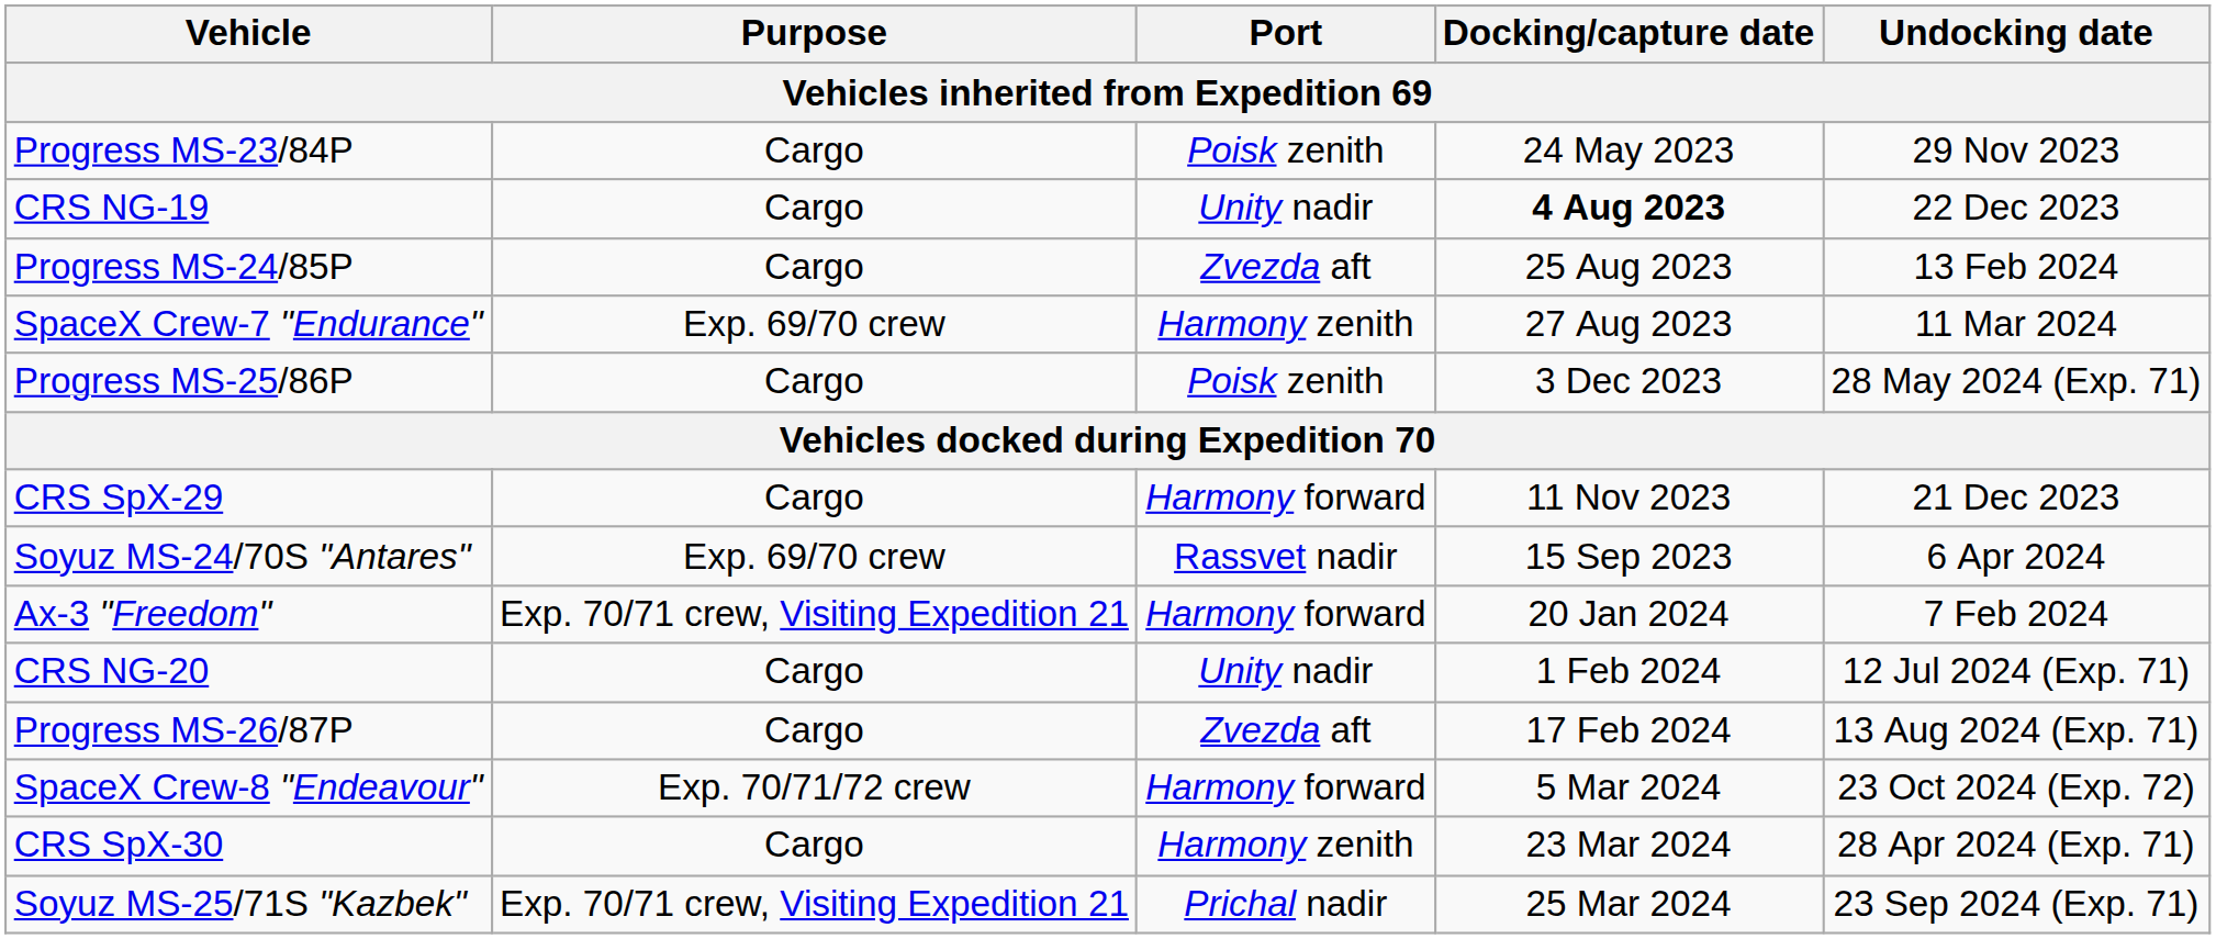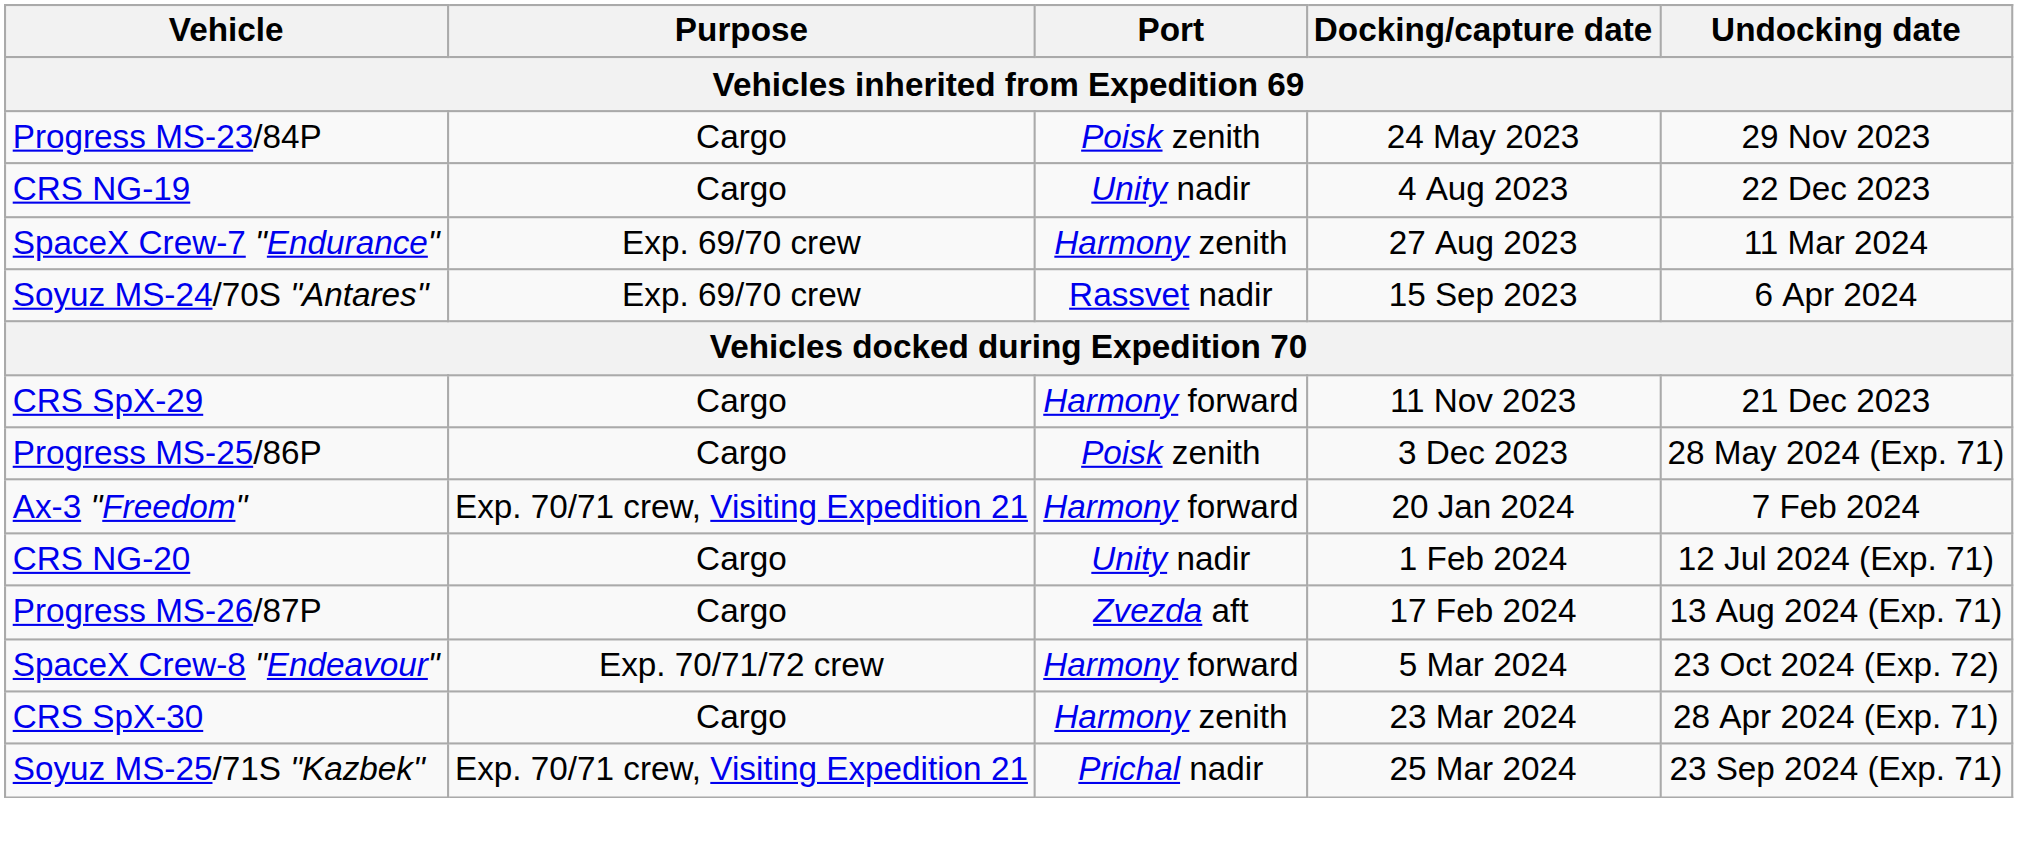 <table class="wikitable" style="text-align:center">
 <tr>
 <th>Vehicle</th>
 <th>Purpose</th>
 <th>Port</th>
 <th>Docking/capture date</th>
 <th>Undocking date</th>
 </tr>
 <tr>
 <th colspan="5">Vehicles inherited from Expedition 69</th>
 </tr>
 <tr>
 <td style="text-align:left"> <a href='#'>Progress MS-23</a>/84P</td>
 <td>Cargo</td>
 <td><a href='#'><em>Poisk</em></a> zenith</td>
 <td>24 May 2023</td>
 <td>29 Nov 2023</td>
 </tr>
 <tr>
 <td style="text-align:left"> <a href='#'>CRS NG-19</a></td>
 <td>Cargo</td>
 <td><a href='#'><em>Unity</em></a> nadir</td>
-<td><strong>4 Aug 2023</strong></td>
+<td>4 Aug 2023</td>
 <td>22 Dec 2023</td>
-</tr>
-<tr>
-<td style="text-align:left"> <a href='#'>Progress MS-24</a>/85P</td>
-<td>Cargo</td>
-<td><a href='#'><em>Zvezda</em></a> aft</td>
-<td>25 Aug 2023</td>
-<td>13 Feb 2024</td>
 </tr>
 <tr>
 <td style="text-align:left"> <a href='#'>SpaceX Crew-7</a> <em>"<a href='#'>Endurance</a>"</em></td>
 <td>Exp. 69/70 crew</td>
 <td><a href='#'><em>Harmony</em></a> zenith</td>
 <td>27 Aug 2023</td>
 <td>11 Mar 2024</td>
 </tr>
 <tr>
-<td style="text-align:left"> <a href='#'>Progress MS-25</a>/86P</td>
-<td>Cargo</td>
-<td><a href='#'><em>Poisk</em></a> zenith</td>
-<td>3 Dec 2023</td>
-<td>28 May 2024 (Exp. 71)</td>
+<td style="text-align:left"> <a href='#'>Soyuz MS-24</a>/70S <em>"Antares"</em></td>
+<td>Exp. 69/70 crew</td>
+<td><a href='#'>Rassvet</a> nadir</td>
+<td>15 Sep 2023</td>
+<td>6 Apr 2024</td>
 </tr>
 <tr>
 <th colspan="5">Vehicles docked during Expedition 70</th>
 </tr>
 <tr>
 <td style="text-align:left"> <a href='#'>CRS SpX-29</a></td>
 <td>Cargo</td>
 <td><a href='#'><em>Harmony</em></a> forward</td>
 <td>11 Nov 2023</td>
 <td>21 Dec 2023</td>
 </tr>
 <tr>
-<td style="text-align:left"> <a href='#'>Soyuz MS-24</a>/70S <em>"Antares"</em></td>
-<td>Exp. 69/70 crew</td>
-<td><a href='#'>Rassvet</a> nadir</td>
-<td>15 Sep 2023</td>
-<td>6 Apr 2024</td>
+<td style="text-align:left"> <a href='#'>Progress MS-25</a>/86P</td>
+<td>Cargo</td>
+<td><a href='#'><em>Poisk</em></a> zenith</td>
+<td>3 Dec 2023</td>
+<td>28 May 2024 (Exp. 71)</td>
 </tr>
 <tr>
 <td style="text-align:left"> <a href='#'>Ax-3</a> <em>"<a href='#'>Freedom</a>"</em></td>
 <td>Exp. 70/71 crew, <a href='#'>Visiting Expedition 21</a></td>
 <td><a href='#'><em>Harmony</em></a> forward</td>
 <td>20 Jan 2024</td>
 <td>7 Feb 2024</td>
 </tr>
 <tr>
 <td style="text-align:left"> <a href='#'>CRS NG-20</a></td>
 <td>Cargo</td>
 <td><a href='#'><em>Unity</em></a> nadir</td>
 <td>1 Feb 2024</td>
 <td>12 Jul 2024 (Exp. 71)</td>
 </tr>
 <tr>
 <td style="text-align:left"> <a href='#'>Progress MS-26</a>/87P</td>
 <td>Cargo</td>
 <td><a href='#'><em>Zvezda</em></a> aft</td>
 <td>17 Feb 2024</td>
 <td>13 Aug 2024 (Exp. 71)</td>
 </tr>
 <tr>
 <td style="text-align:left"> <a href='#'>SpaceX Crew-8</a> <em>"<a href='#'>Endeavour</a>"</em></td>
 <td>Exp. 70/71/72 crew</td>
 <td><a href='#'><em>Harmony</em></a> forward</td>
 <td>5 Mar 2024</td>
 <td>23 Oct 2024 (Exp. 72)</td>
 </tr>
 <tr>
 <td style="text-align:left"> <a href='#'>CRS SpX-30</a></td>
 <td>Cargo</td>
 <td><a href='#'><em>Harmony</em></a> zenith</td>
 <td>23 Mar 2024</td>
 <td>28 Apr 2024 (Exp. 71)</td>
 </tr>
 <tr>
 <td style="text-align:left"> <a href='#'>Soyuz MS-25</a>/71S <em>"Kazbek"</em></td>
 <td>Exp. 70/71 crew, <a href='#'>Visiting Expedition 21</a></td>
 <td><a href='#'><em>Prichal</em></a> nadir</td>
 <td>25 Mar 2024</td>
 <td>23 Sep 2024 (Exp. 71)</td>
 </tr>
 </table>
